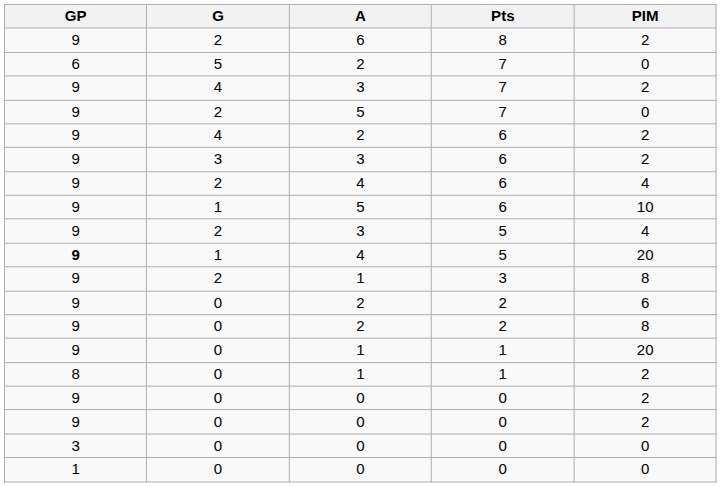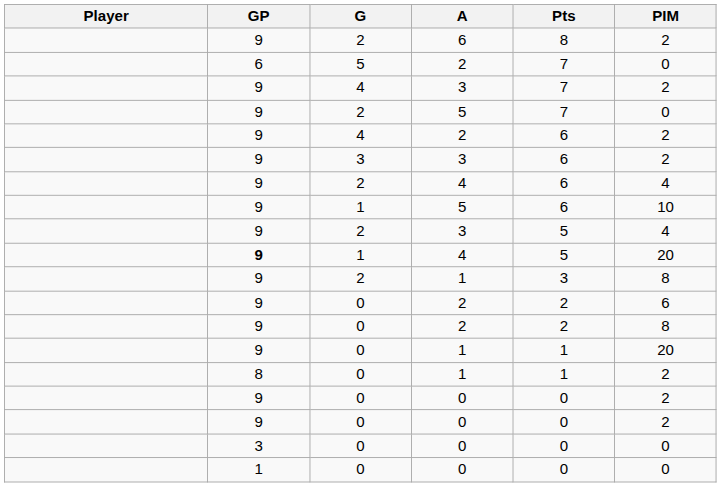 <table class="wikitable sortable" width="60%">
 <tr ALIGN="center">
+<th bgcolor="#DDDDFF" width="10%">Player</th>
 <th bgcolor="#DDDDFF" width="5%">GP</th>
 <th bgcolor="#DDDDFF" width="5%">G</th>
 <th bgcolor="#DDDDFF" width="5%">A</th>
 <th bgcolor="#DDDDFF" width="5%">Pts</th>
 <th bgcolor="#DDDDFF" width="5%">PIM</th>
 </tr>
 <tr align="center">
+<td align="right"></td>
 <td>9</td>
 <td>2</td>
 <td>6</td>
 <td>8</td>
 <td>2</td>
 </tr>
 <tr align="center">
+<td align="right"></td>
 <td>6</td>
 <td>5</td>
 <td>2</td>
 <td>7</td>
 <td>0</td>
 </tr>
 <tr align="center">
+<td align="right"></td>
 <td>9</td>
 <td>4</td>
 <td>3</td>
 <td>7</td>
 <td>2</td>
 </tr>
 <tr align="center">
+<td align="right"></td>
 <td>9</td>
 <td>2</td>
 <td>5</td>
 <td>7</td>
 <td>0</td>
 </tr>
 <tr align="center">
+<td align="right"></td>
 <td>9</td>
 <td>4</td>
 <td>2</td>
 <td>6</td>
 <td>2</td>
 </tr>
 <tr align="center">
+<td align="right"></td>
 <td>9</td>
 <td>3</td>
 <td>3</td>
 <td>6</td>
 <td>2</td>
 </tr>
 <tr align="center">
+<td align="right"></td>
 <td>9</td>
 <td>2</td>
 <td>4</td>
 <td>6</td>
 <td>4</td>
 </tr>
 <tr align="center">
+<td align="right"></td>
 <td>9</td>
 <td>1</td>
 <td>5</td>
 <td>6</td>
 <td>10</td>
 </tr>
 <tr align="center">
+<td align="right"></td>
 <td>9</td>
 <td>2</td>
 <td>3</td>
 <td>5</td>
 <td>4</td>
 </tr>
 <tr align="center">
+<td align="right"></td>
 <td><strong>9</strong></td>
 <td>1</td>
 <td>4</td>
 <td>5</td>
 <td>20</td>
 </tr>
 <tr align="center">
+<td align="right"></td>
 <td>9</td>
 <td>2</td>
 <td>1</td>
 <td>3</td>
 <td>8</td>
 </tr>
 <tr align="center">
+<td align="right"></td>
 <td>9</td>
 <td>0</td>
 <td>2</td>
 <td>2</td>
 <td>6</td>
 </tr>
 <tr align="center">
+<td align="right"></td>
 <td>9</td>
 <td>0</td>
 <td>2</td>
 <td>2</td>
 <td>8</td>
 </tr>
 <tr align="center">
+<td align="right"></td>
 <td>9</td>
 <td>0</td>
 <td>1</td>
 <td>1</td>
 <td>20</td>
 </tr>
 <tr align="center">
+<td align="right"></td>
 <td>8</td>
 <td>0</td>
 <td>1</td>
 <td>1</td>
 <td>2</td>
 </tr>
 <tr align="center">
+<td align="right"></td>
 <td>9</td>
 <td>0</td>
 <td>0</td>
 <td>0</td>
 <td>2</td>
 </tr>
 <tr align="center">
+<td align="right"></td>
 <td>9</td>
 <td>0</td>
 <td>0</td>
 <td>0</td>
 <td>2</td>
 </tr>
 <tr align="center">
+<td align="right"></td>
 <td>3</td>
 <td>0</td>
 <td>0</td>
 <td>0</td>
 <td>0</td>
 </tr>
 <tr align="center">
+<td align="right"></td>
 <td>1</td>
 <td>0</td>
 <td>0</td>
 <td>0</td>
 <td>0</td>
 </tr>
 </table>
